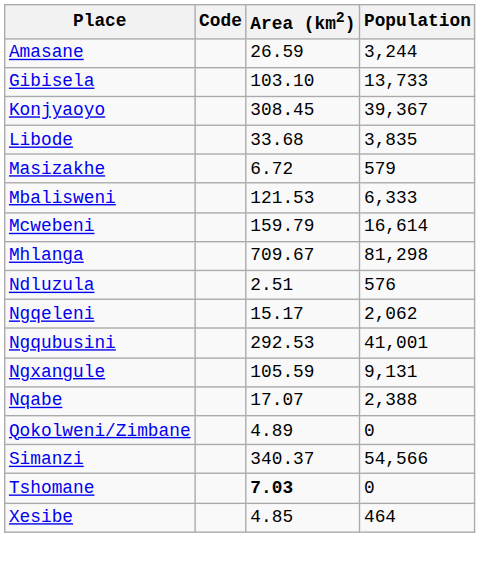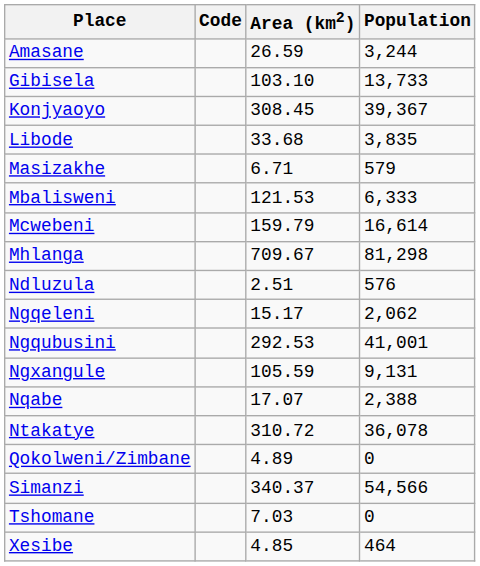 <table class="wikitable sortable">
 <tr>
 <th>Place</th>
 <th>Code</th>
 <th>Area (km<sup>2</sup>)</th>
 <th>Population</th>
 </tr>
 <tr>
 <td><a href='#'>Amasane</a></td>
 <td></td>
 <td>26.59</td>
 <td>3,244</td>
 </tr>
 <tr>
 <td><a href='#'>Gibisela</a></td>
 <td></td>
 <td>103.10</td>
 <td>13,733</td>
 </tr>
 <tr>
 <td><a href='#'>Konjyaoyo</a></td>
 <td></td>
 <td>308.45</td>
 <td>39,367</td>
 </tr>
 <tr>
 <td><a href='#'>Libode</a></td>
 <td></td>
 <td>33.68</td>
 <td>3,835</td>
 </tr>
 <tr>
 <td><a href='#'>Masizakhe</a></td>
 <td></td>
-<td>6.72</td>
+<td>6.71</td>
 <td>579</td>
 </tr>
 <tr>
 <td><a href='#'>Mbalisweni</a></td>
 <td></td>
 <td>121.53</td>
 <td>6,333</td>
 </tr>
 <tr>
 <td><a href='#'>Mcwebeni</a></td>
 <td></td>
 <td>159.79</td>
 <td>16,614</td>
 </tr>
 <tr>
 <td><a href='#'>Mhlanga</a></td>
 <td></td>
 <td>709.67</td>
 <td>81,298</td>
 </tr>
 <tr>
 <td><a href='#'>Ndluzula</a></td>
 <td></td>
 <td>2.51</td>
 <td>576</td>
 </tr>
 <tr>
 <td><a href='#'>Ngqeleni</a></td>
 <td></td>
 <td>15.17</td>
 <td>2,062</td>
 </tr>
 <tr>
 <td><a href='#'>Ngqubusini</a></td>
 <td></td>
 <td>292.53</td>
 <td>41,001</td>
 </tr>
 <tr>
 <td><a href='#'>Ngxangule</a></td>
 <td></td>
 <td>105.59</td>
 <td>9,131</td>
 </tr>
 <tr>
 <td><a href='#'>Nqabe</a></td>
 <td></td>
 <td>17.07</td>
 <td>2,388</td>
 </tr>
 <tr>
+<td><a href='#'>Ntakatye</a></td>
+<td></td>
+<td>310.72</td>
+<td>36,078</td>
+</tr>
+<tr>
 <td><a href='#'>Qokolweni/Zimbane</a></td>
 <td></td>
 <td>4.89</td>
 <td>0</td>
 </tr>
 <tr>
 <td><a href='#'>Simanzi</a></td>
 <td></td>
 <td>340.37</td>
 <td>54,566</td>
 </tr>
 <tr>
 <td><a href='#'>Tshomane</a></td>
 <td></td>
-<td><strong>7.03</strong></td>
+<td>7.03</td>
 <td>0</td>
 </tr>
 <tr>
 <td><a href='#'>Xesibe</a></td>
 <td></td>
 <td>4.85</td>
 <td>464</td>
 </tr>
 </table>
